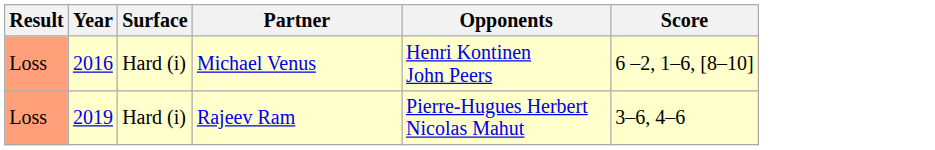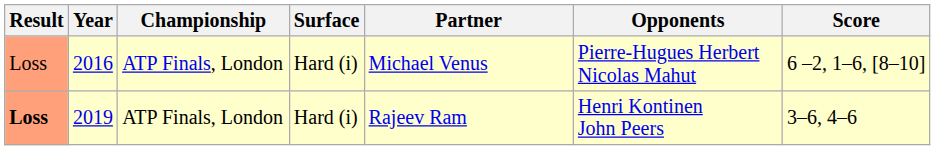 <table class="sortable wikitable">
 <tr>
 <th>Result</th>
 <th>Year</th>
+<th style="width:130px">Championship</th>
 <th>Surface</th>
 <th style="width:160px">Partner</th>
 <th style="width:160px">Opponents</th>
 <th class="unsortable">Score</th>
 </tr>
 <tr bgcolor=#ffffcc>
 <td style="background:#ffa07a;">Loss</td>
 <td><a href='#'>2016</a></td>
+<td><a href='#'>ATP Finals</a>, London</td>
 <td>Hard (i)</td>
 <td> <a href='#'>Michael Venus</a></td>
-<td> <a href='#'>Henri Kontinen</a><br> <a href='#'>John Peers</a></td>
+<td> <a href='#'>Pierre-Hugues Herbert</a><br> <a href='#'>Nicolas Mahut</a></td>
 <td>6 –2, 1–6, [8–10]</td>
 </tr>
 <tr bgcolor=#ffffcc>
-<td style="background:#ffa07a;">Loss</td>
+<td style="background:#ffa07a;"><strong>Loss</strong></td>
 <td><a href='#'>2019</a></td>
+<td>ATP Finals, London</td>
 <td>Hard (i)</td>
 <td> <a href='#'>Rajeev Ram</a></td>
-<td> <a href='#'>Pierre-Hugues Herbert</a><br> <a href='#'>Nicolas Mahut</a></td>
+<td> <a href='#'>Henri Kontinen</a><br> <a href='#'>John Peers</a></td>
 <td>3–6, 4–6</td>
 </tr>
 </table>
